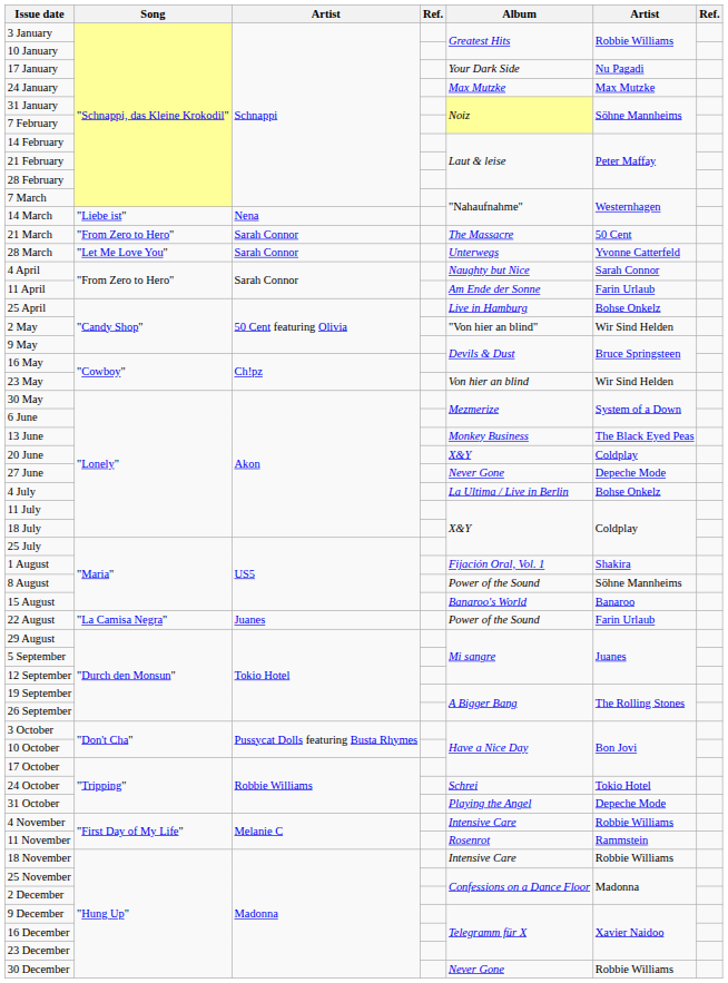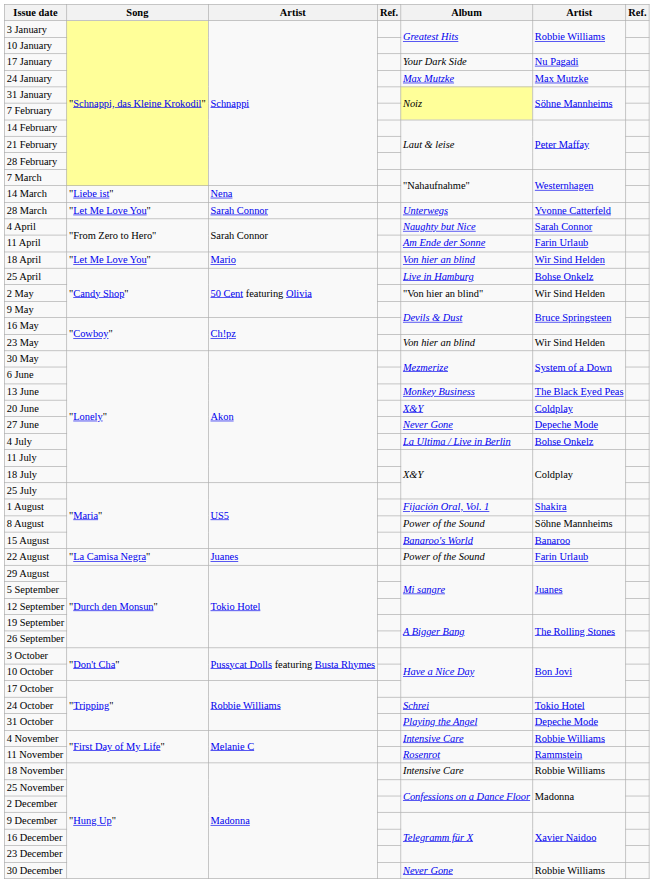 <table class="sortable wikitable">
 <tr>
 <th>Issue date</th>
 <th>Song</th>
 <th>Artist</th>
 <th>Ref.</th>
 <th>Album</th>
 <th>Artist</th>
 <th>Ref.</th>
 </tr>
 <tr>
 <td>3 January</td>
 <td bgcolor=#FFFF99 rowspan="10">"<a href='#'>Schnappi, das Kleine Krokodil</a>"</td>
 <td rowspan="10"><a href='#'>Schnappi</a></td>
 <td align="center"></td>
 <td rowspan="2"><em><a href='#'>Greatest Hits</a></em></td>
 <td rowspan="2"><a href='#'>Robbie Williams</a></td>
 <td align="center"></td>
 </tr>
 <tr>
 <td>10 January</td>
 <td align="center"></td>
 <td align="center"></td>
 </tr>
 <tr>
 <td>17 January</td>
 <td align="center"></td>
 <td><em>Your Dark Side</em></td>
 <td><a href='#'>Nu Pagadi</a></td>
 <td align="center"></td>
 </tr>
 <tr>
 <td>24 January</td>
 <td align="center"></td>
 <td><em><a href='#'>Max Mutzke</a></em></td>
 <td><a href='#'>Max Mutzke</a></td>
 <td align="center"></td>
 </tr>
 <tr>
 <td>31 January</td>
 <td align="center"></td>
 <td bgcolor=#FFFF99 rowspan="2"><em>Noiz</em></td>
 <td rowspan="2"><a href='#'>Söhne Mannheims</a></td>
 <td align="center"></td>
 </tr>
 <tr>
 <td>7 February</td>
 <td align="center"></td>
 <td align="center"></td>
 </tr>
 <tr>
 <td>14 February</td>
 <td align="center"></td>
 <td rowspan="3"><em>Laut & leise</em></td>
 <td rowspan="3"><a href='#'>Peter Maffay</a></td>
 <td align="center"></td>
 </tr>
 <tr>
 <td>21 February</td>
 <td align="center"></td>
 <td align="center"></td>
 </tr>
 <tr>
 <td>28 February</td>
 <td align="center"></td>
 <td align="center"></td>
 </tr>
 <tr>
 <td>7 March</td>
 <td align="center"></td>
 <td rowspan="2">"Nahaufnahme"</td>
 <td rowspan="2"><a href='#'>Westernhagen</a></td>
 <td align="center"></td>
 </tr>
 <tr>
 <td>14 March</td>
 <td>"<a href='#'>Liebe ist</a>"</td>
 <td><a href='#'>Nena</a></td>
 <td align="center"></td>
 <td align="center"></td>
 </tr>
 <tr>
-<td>21 March</td>
-<td>"<a href='#'>From Zero to Hero</a>"</td>
-<td><a href='#'>Sarah Connor</a></td>
-<td align="center"></td>
-<td><em><a href='#'>The Massacre</a></em></td>
-<td><a href='#'>50 Cent</a></td>
-<td align="center"></td>
-</tr>
-<tr>
 <td>28 March</td>
 <td>"<a href='#'>Let Me Love You</a>"</td>
 <td><a href='#'>Sarah Connor</a></td>
 <td align="center"></td>
 <td><em><a href='#'>Unterwegs</a></em></td>
 <td><a href='#'>Yvonne Catterfeld</a></td>
 <td align="center"></td>
 </tr>
 <tr>
 <td>4 April</td>
 <td rowspan="2">"From Zero to Hero"</td>
 <td rowspan="2">Sarah Connor</td>
 <td align="center"></td>
 <td><em><a href='#'>Naughty but Nice</a></em></td>
 <td><a href='#'>Sarah Connor</a></td>
 <td align="center"></td>
 </tr>
 <tr>
 <td>11 April</td>
 <td align="center"></td>
 <td><em><a href='#'>Am Ende der Sonne</a></em></td>
 <td><a href='#'>Farin Urlaub</a></td>
+<td align="center"></td>
+</tr>
+<tr>
+<td>18 April</td>
+<td>"<a href='#'>Let Me Love You</a>"</td>
+<td><a href='#'>Mario</a></td>
+<td align="center"></td>
+<td><em><a href='#'>Von hier an blind</a></em></td>
+<td><a href='#'>Wir Sind Helden</a></td>
 <td align="center"></td>
 </tr>
 <tr>
 <td>25 April</td>
 <td rowspan="3">"<a href='#'>Candy Shop</a>"</td>
 <td rowspan="3"><a href='#'>50 Cent</a> featuring <a href='#'>Olivia</a></td>
 <td align="center"></td>
 <td><em><a href='#'>Live in Hamburg</a></em></td>
 <td><a href='#'>Bohse Onkelz</a></td>
 <td align="center"></td>
 </tr>
 <tr>
 <td>2 May</td>
 <td align="center"></td>
 <td>"Von hier an blind"</td>
 <td>Wir Sind Helden</td>
 <td align="center"></td>
 </tr>
 <tr>
 <td>9 May</td>
 <td align="center"></td>
 <td rowspan="2"><em><a href='#'>Devils & Dust</a></em></td>
 <td rowspan="2"><a href='#'>Bruce Springsteen</a></td>
 <td align="center"></td>
 </tr>
 <tr>
 <td>16 May</td>
 <td rowspan="2">"<a href='#'>Cowboy</a>"</td>
 <td rowspan="2"><a href='#'>Ch!pz</a></td>
 <td align="center"></td>
 <td align="center"></td>
 </tr>
 <tr>
 <td>23 May</td>
 <td align="center"></td>
 <td><em>Von hier an blind</em></td>
 <td>Wir Sind Helden</td>
 <td align="center"></td>
 </tr>
 <tr>
 <td>30 May</td>
 <td rowspan="8">"<a href='#'>Lonely</a>"</td>
 <td rowspan="8"><a href='#'>Akon</a></td>
 <td align="center"></td>
 <td rowspan="2"><em><a href='#'>Mezmerize</a></em></td>
 <td rowspan="2"><a href='#'>System of a Down</a></td>
 <td align="center"></td>
 </tr>
 <tr>
 <td>6 June</td>
 <td align="center"></td>
 <td align="center"></td>
 </tr>
 <tr>
 <td>13 June</td>
 <td align="center"></td>
 <td><em><a href='#'>Monkey Business</a></em></td>
 <td><a href='#'>The Black Eyed Peas</a></td>
 <td align="center"></td>
 </tr>
 <tr>
 <td>20 June</td>
 <td align="center"></td>
 <td><em><a href='#'>X&Y</a></em></td>
 <td><a href='#'>Coldplay</a></td>
 <td align="center"></td>
 </tr>
 <tr>
 <td>27 June</td>
 <td align="center"></td>
 <td><em><a href='#'>Never Gone</a></em></td>
 <td><a href='#'>Depeche Mode</a></td>
 <td align="center"></td>
 </tr>
 <tr>
 <td>4 July</td>
 <td align="center"></td>
 <td><em><a href='#'>La Ultima / Live in Berlin</a></em></td>
 <td><a href='#'>Bohse Onkelz</a></td>
 <td align="center"></td>
 </tr>
 <tr>
 <td>11 July</td>
 <td align="center"></td>
 <td rowspan="3"><em>X&Y</em></td>
 <td rowspan="3">Coldplay</td>
 <td align="center"></td>
 </tr>
 <tr>
 <td>18 July</td>
 <td align="center"></td>
 <td align="center"></td>
 </tr>
 <tr>
 <td>25 July</td>
 <td rowspan="4">"<a href='#'>Maria</a>"</td>
 <td rowspan="4"><a href='#'>US5</a></td>
 <td align="center"></td>
 <td align="center"></td>
 </tr>
 <tr>
 <td>1 August</td>
 <td align="center"></td>
 <td><em><a href='#'>Fijación Oral, Vol. 1</a></em></td>
 <td><a href='#'>Shakira</a></td>
 <td align="center"></td>
 </tr>
 <tr>
 <td>8 August</td>
 <td align="center"></td>
 <td><em>Power of the Sound</em></td>
 <td>Söhne Mannheims</td>
 <td align="center"></td>
 </tr>
 <tr>
 <td>15 August</td>
 <td align="center"></td>
 <td><em><a href='#'>Banaroo's World</a></em></td>
 <td><a href='#'>Banaroo</a></td>
 <td align="center"></td>
 </tr>
 <tr>
 <td>22 August</td>
 <td>"<a href='#'>La Camisa Negra</a>"</td>
 <td><a href='#'>Juanes</a></td>
 <td align="center"></td>
 <td><em>Power of the Sound</em></td>
 <td><a href='#'>Farin Urlaub</a></td>
 <td align="center"></td>
 </tr>
 <tr>
 <td>29 August</td>
 <td rowspan="5">"<a href='#'>Durch den Monsun</a>"</td>
 <td rowspan="5"><a href='#'>Tokio Hotel</a></td>
 <td align="center"></td>
 <td rowspan="3"><em><a href='#'>Mi sangre</a></em></td>
 <td rowspan="3"><a href='#'>Juanes</a></td>
 <td align="center"></td>
 </tr>
 <tr>
 <td>5 September</td>
 <td align="center"></td>
 <td align="center"></td>
 </tr>
 <tr>
 <td>12 September</td>
 <td align="center"></td>
 <td align="center"></td>
 </tr>
 <tr>
 <td>19 September</td>
 <td align="center"></td>
 <td rowspan="2"><em><a href='#'>A Bigger Bang</a></em></td>
 <td rowspan="2"><a href='#'>The Rolling Stones</a></td>
 <td align="center"></td>
 </tr>
 <tr>
 <td>26 September</td>
 <td align="center"></td>
 <td align="center"></td>
 </tr>
 <tr>
 <td>3 October</td>
 <td rowspan="2">"<a href='#'>Don't Cha</a>"</td>
 <td rowspan="2"><a href='#'>Pussycat Dolls</a> featuring <a href='#'>Busta Rhymes</a></td>
 <td align="center"></td>
 <td rowspan="3"><em><a href='#'>Have a Nice Day</a></em></td>
 <td rowspan="3"><a href='#'>Bon Jovi</a></td>
 <td align="center"></td>
 </tr>
 <tr>
 <td>10 October</td>
 <td align="center"></td>
 <td align="center"></td>
 </tr>
 <tr>
 <td>17 October</td>
 <td rowspan="3">"<a href='#'>Tripping</a>"</td>
 <td rowspan="3"><a href='#'>Robbie Williams</a></td>
 <td align="center"></td>
 <td align="center"></td>
 </tr>
 <tr>
 <td>24 October</td>
 <td align="center"></td>
 <td><em><a href='#'>Schrei</a></em></td>
 <td><a href='#'>Tokio Hotel</a></td>
 <td align="center"></td>
 </tr>
 <tr>
 <td>31 October</td>
 <td align="center"></td>
 <td><em><a href='#'>Playing the Angel</a></em></td>
 <td><a href='#'>Depeche Mode</a></td>
 <td align="center"></td>
 </tr>
 <tr>
 <td>4 November</td>
 <td rowspan="2">"<a href='#'>First Day of My Life</a>"</td>
 <td rowspan="2"><a href='#'>Melanie C</a></td>
 <td align="center"></td>
 <td><em><a href='#'>Intensive Care</a></em></td>
 <td><a href='#'>Robbie Williams</a></td>
 <td align="center"></td>
 </tr>
 <tr>
 <td>11 November</td>
 <td align="center"></td>
 <td><em><a href='#'>Rosenrot</a></em></td>
 <td><a href='#'>Rammstein</a></td>
 <td align="center"></td>
 </tr>
 <tr>
 <td>18 November</td>
 <td rowspan="7">"<a href='#'>Hung Up</a>"</td>
 <td rowspan="7"><a href='#'>Madonna</a></td>
 <td align="center"></td>
 <td><em>Intensive Care</em></td>
 <td>Robbie Williams</td>
 <td align="center"></td>
 </tr>
 <tr>
 <td>25 November</td>
 <td align="center"></td>
 <td rowspan="2"><em><a href='#'>Confessions on a Dance Floor</a></em></td>
 <td rowspan="2">Madonna</td>
 <td align="center"></td>
 </tr>
 <tr>
 <td>2 December</td>
 <td align="center"></td>
 <td align="center"></td>
 </tr>
 <tr>
 <td>9 December</td>
 <td align="center"></td>
 <td rowspan="3"><em><a href='#'>Telegramm für X</a></em></td>
 <td rowspan="3"><a href='#'>Xavier Naidoo</a></td>
 <td align="center"></td>
 </tr>
 <tr>
 <td>16 December</td>
 <td align="center"></td>
 <td align="center"></td>
 </tr>
 <tr>
 <td>23 December</td>
 <td align="center"></td>
 <td align="center"></td>
 </tr>
 <tr>
 <td>30 December</td>
 <td align="center"></td>
 <td><em><a href='#'>Never Gone</a></em></td>
 <td>Robbie Williams</td>
 <td align="center"></td>
 </tr>
 </table>
